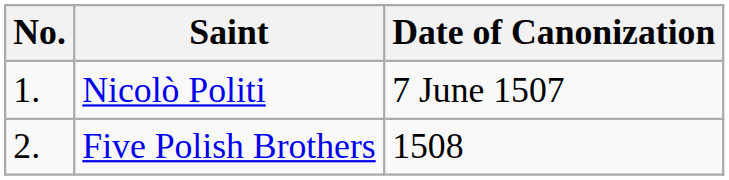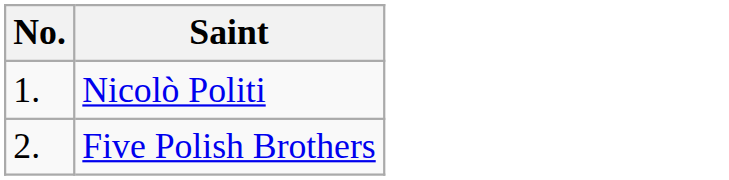 <table class="wikitable">
 <tr>
 <th>No.</th>
 <th>Saint</th>
-<th>Date of Canonization</th>
 </tr>
 <tr>
 <td>1.</td>
 <td><a href='#'>Nicolò Politi</a></td>
-<td>7 June 1507</td>
 </tr>
 <tr>
 <td>2.</td>
 <td><a href='#'>Five Polish Brothers</a></td>
-<td>1508</td>
 </tr>
 </table>
